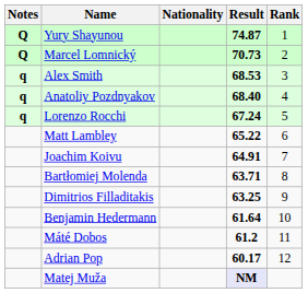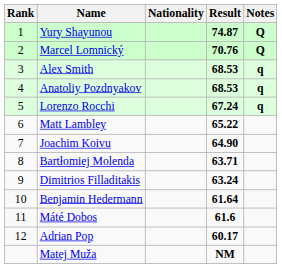 <table class="wikitable sortable" style="text-align:center">
 <tr>
-<th>Notes</th>
+<th>Rank</th>
 <th>Name</th>
 <th>Nationality</th>
 <th>Result</th>
-<th>Rank</th>
+<th>Notes</th>
 </tr>
 <tr bgcolor=ccffcc>
-<td><strong>Q</strong></td>
+<td>1</td>
 <td align=left><a href='#'>Yury Shayunou</a></td>
 <td align=left></td>
 <td><strong>74.87</strong></td>
-<td>1</td>
+<td><strong>Q</strong></td>
 </tr>
 <tr bgcolor=ccffcc>
-<td><strong>Q</strong></td>
+<td>2</td>
 <td align=left><a href='#'>Marcel Lomnický</a></td>
 <td align=left></td>
-<td><strong>70.73</strong></td>
-<td>2</td>
+<td><strong>70.76</strong></td>
+<td><strong>Q</strong></td>
 </tr>
 <tr bgcolor=ddffdd>
-<td><strong>q</strong></td>
+<td>3</td>
 <td align=left><a href='#'>Alex Smith</a></td>
 <td align=left></td>
 <td><strong>68.53</strong></td>
-<td>3</td>
+<td><strong>q</strong></td>
 </tr>
 <tr bgcolor=ddffdd>
-<td><strong>q</strong></td>
+<td>4</td>
 <td align=left><a href='#'>Anatoliy Pozdnyakov</a></td>
 <td align=left></td>
-<td><strong>68.40</strong></td>
-<td>4</td>
+<td><strong>68.53</strong></td>
+<td><strong>q</strong></td>
 </tr>
 <tr bgcolor=ddffdd>
-<td><strong>q</strong></td>
+<td>5</td>
 <td align=left><a href='#'>Lorenzo Rocchi</a></td>
 <td align=left></td>
 <td><strong>67.24</strong></td>
-<td>5</td>
+<td><strong>q</strong></td>
 </tr>
 <tr>
-<td></td>
+<td>6</td>
 <td align=left><a href='#'>Matt Lambley</a></td>
 <td align=left></td>
 <td><strong>65.22</strong></td>
-<td>6</td>
+<td></td>
 </tr>
 <tr>
-<td></td>
+<td>7</td>
 <td align=left><a href='#'>Joachim Koivu</a></td>
 <td align=left></td>
-<td><strong>64.91</strong></td>
-<td>7</td>
+<td><strong>64.90</strong></td>
+<td></td>
 </tr>
 <tr>
-<td></td>
+<td>8</td>
 <td align=left><a href='#'>Bartłomiej Molenda</a></td>
 <td align=left></td>
 <td><strong>63.71</strong></td>
-<td>8</td>
+<td></td>
 </tr>
 <tr>
-<td></td>
+<td>9</td>
 <td align=left><a href='#'>Dimitrios Filladitakis</a></td>
 <td align=left></td>
-<td><strong>63.25</strong></td>
-<td>9</td>
+<td><strong>63.24</strong></td>
+<td></td>
 </tr>
 <tr>
-<td></td>
+<td>10</td>
 <td align=left><a href='#'>Benjamin Hedermann</a></td>
 <td align=left></td>
 <td><strong>61.64</strong></td>
-<td>10</td>
+<td></td>
 </tr>
 <tr>
-<td></td>
+<td>11</td>
 <td align=left><a href='#'>Máté Dobos</a></td>
 <td align=left></td>
-<td><strong>61.2</strong></td>
-<td>11</td>
+<td><strong>61.6</strong></td>
+<td></td>
 </tr>
 <tr>
-<td></td>
+<td>12</td>
 <td align=left><a href='#'>Adrian Pop</a></td>
 <td align=left></td>
 <td><strong>60.17</strong></td>
-<td>12</td>
+<td></td>
 </tr>
 <tr>
 <td></td>
 <td align=left><a href='#'>Matej Muža</a></td>
 <td align=left></td>
-<td style="background: lavender;"><strong>NM</strong></td>
+<td><strong>NM</strong></td>
 <td></td>
 </tr>
 </table>
